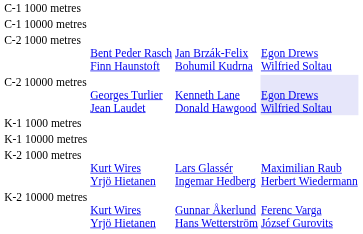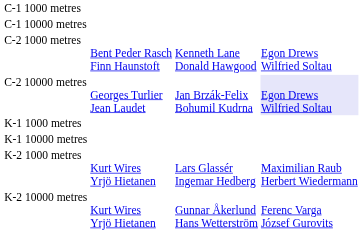 <table>
 <tr valign="top">
 <td>C-1 1000 metres<br></td>
 <td></td>
 <td></td>
 <td></td>
 </tr>
 <tr valign="top">
 <td>C-1 10000 metres<br></td>
 <td></td>
 <td></td>
 <td></td>
 </tr>
 <tr valign="top">
 <td>C-2 1000 metres<br></td>
 <td><br><a href='#'>Bent Peder Rasch</a><br><a href='#'>Finn Haunstoft</a></td>
-<td><br><a href='#'>Jan Brzák-Felix</a><br><a href='#'>Bohumil Kudrna</a></td>
+<td><br><a href='#'>Kenneth Lane</a><br><a href='#'>Donald Hawgood</a></td>
 <td><br><a href='#'>Egon Drews</a><br><a href='#'>Wilfried Soltau</a></td>
 </tr>
 <tr valign="top">
 <td>C-2 10000 metres<br></td>
 <td><br><a href='#'>Georges Turlier</a><br><a href='#'>Jean Laudet</a></td>
-<td><br><a href='#'>Kenneth Lane</a><br><a href='#'>Donald Hawgood</a></td>
+<td><br><a href='#'>Jan Brzák-Felix</a><br><a href='#'>Bohumil Kudrna</a></td>
 <td style="background: lavender;"><br><a href='#'>Egon Drews</a><br><a href='#'>Wilfried Soltau</a></td>
 </tr>
 <tr valign="top">
 <td>K-1 1000 metres<br></td>
 <td></td>
 <td></td>
 <td></td>
 </tr>
 <tr valign="top">
 <td>K-1 10000 metres<br></td>
 <td></td>
 <td></td>
 <td></td>
 </tr>
 <tr valign="top">
 <td>K-2 1000 metres<br></td>
 <td><br><a href='#'>Kurt Wires</a><br><a href='#'>Yrjö Hietanen</a></td>
 <td><br><a href='#'>Lars Glassér</a><br><a href='#'>Ingemar Hedberg</a></td>
 <td><br><a href='#'>Maximilian Raub</a><br><a href='#'>Herbert Wiedermann</a></td>
 </tr>
 <tr valign="top">
 <td>K-2 10000 metres<br></td>
 <td><br><a href='#'>Kurt Wires</a><br><a href='#'>Yrjö Hietanen</a></td>
 <td><br><a href='#'>Gunnar Åkerlund</a><br><a href='#'>Hans Wetterström</a></td>
 <td><br><a href='#'>Ferenc Varga</a><br><a href='#'>József Gurovits</a></td>
 </tr>
 </table>
